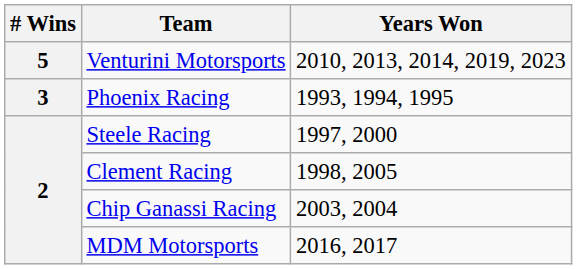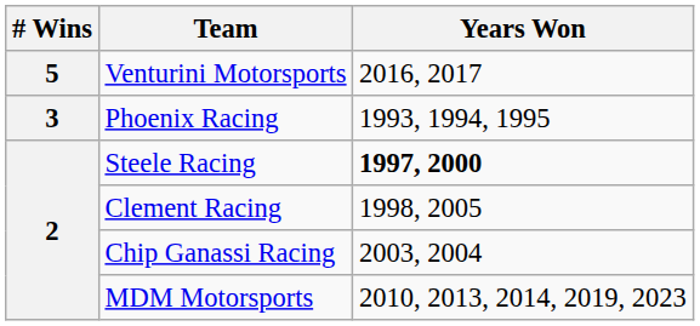 <table class="wikitable" style="font-size: 95%;">
 <tr>
 <th># Wins</th>
 <th>Team</th>
 <th>Years Won</th>
 </tr>
 <tr>
 <th>5</th>
 <td><a href='#'>Venturini Motorsports</a></td>
-<td>2010, 2013, 2014, 2019, 2023</td>
+<td>2016, 2017</td>
 </tr>
 <tr>
 <th>3</th>
 <td><a href='#'>Phoenix Racing</a></td>
 <td>1993, 1994, 1995</td>
 </tr>
 <tr>
 <th rowspan=4>2</th>
 <td><a href='#'>Steele Racing</a></td>
-<td>1997, 2000</td>
+<td><strong>1997, 2000</strong></td>
 </tr>
 <tr>
 <td><a href='#'>Clement Racing</a></td>
 <td>1998, 2005</td>
 </tr>
 <tr>
 <td><a href='#'>Chip Ganassi Racing</a></td>
 <td>2003, 2004</td>
 </tr>
 <tr>
 <td><a href='#'>MDM Motorsports</a></td>
-<td>2016, 2017</td>
+<td>2010, 2013, 2014, 2019, 2023</td>
 </tr>
 </table>
